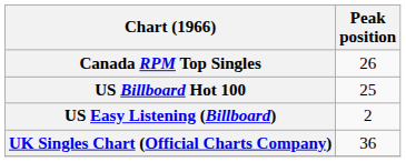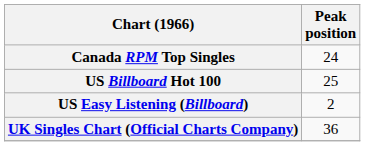 <table class="wikitable sortable plainrowheaders" style="text-align:center;">
 <tr>
 <th scope="col">Chart (1966)</th>
 <th scope="col">Peak<br>position</th>
 </tr>
 <tr>
 <th scope="row">Canada <em><a href='#'>RPM</a></em> Top Singles</th>
-<td style="text-align:center;">26</td>
+<td style="text-align:center;">24</td>
 </tr>
 <tr>
 <th scope="row">US <em><a href='#'>Billboard</a></em> Hot 100</th>
 <td align="center">25</td>
 </tr>
 <tr>
 <th scope="row">US <a href='#'>Easy Listening</a> (<em><a href='#'>Billboard</a></em>)</th>
 <td align="center">2</td>
 </tr>
 <tr>
 <th scope="row"><a href='#'>UK Singles Chart</a> (<a href='#'>Official Charts Company</a>)</th>
 <td align="center">36</td>
 </tr>
 <tr>
 </tr>
 </table>
